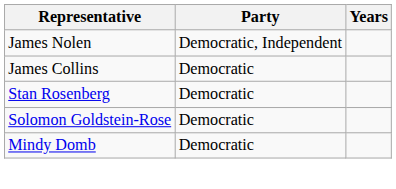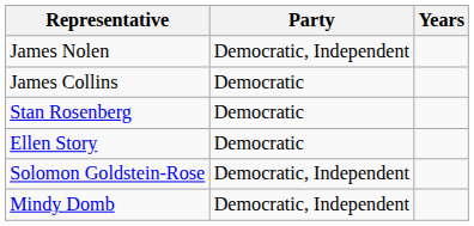 <table class="wikitable">
 <tr>
 <th>Representative</th>
 <th>Party</th>
 <th>Years</th>
 </tr>
 <tr>
 <td>James Nolen</td>
 <td>Democratic, Independent</td>
 <td></td>
 </tr>
 <tr>
 <td>James Collins</td>
 <td>Democratic</td>
 <td></td>
 </tr>
 <tr>
 <td><a href='#'>Stan Rosenberg</a></td>
 <td>Democratic</td>
 <td></td>
 </tr>
 <tr>
-<td><a href='#'>Solomon Goldstein-Rose</a></td>
+<td><a href='#'>Ellen Story</a></td>
 <td>Democratic</td>
 <td></td>
 </tr>
 <tr>
+<td><a href='#'>Solomon Goldstein-Rose</a></td>
+<td>Democratic, Independent</td>
+<td></td>
+</tr>
+<tr>
 <td><a href='#'>Mindy Domb</a></td>
-<td>Democratic</td>
+<td>Democratic, Independent</td>
 <td></td>
 </tr>
 </table>
